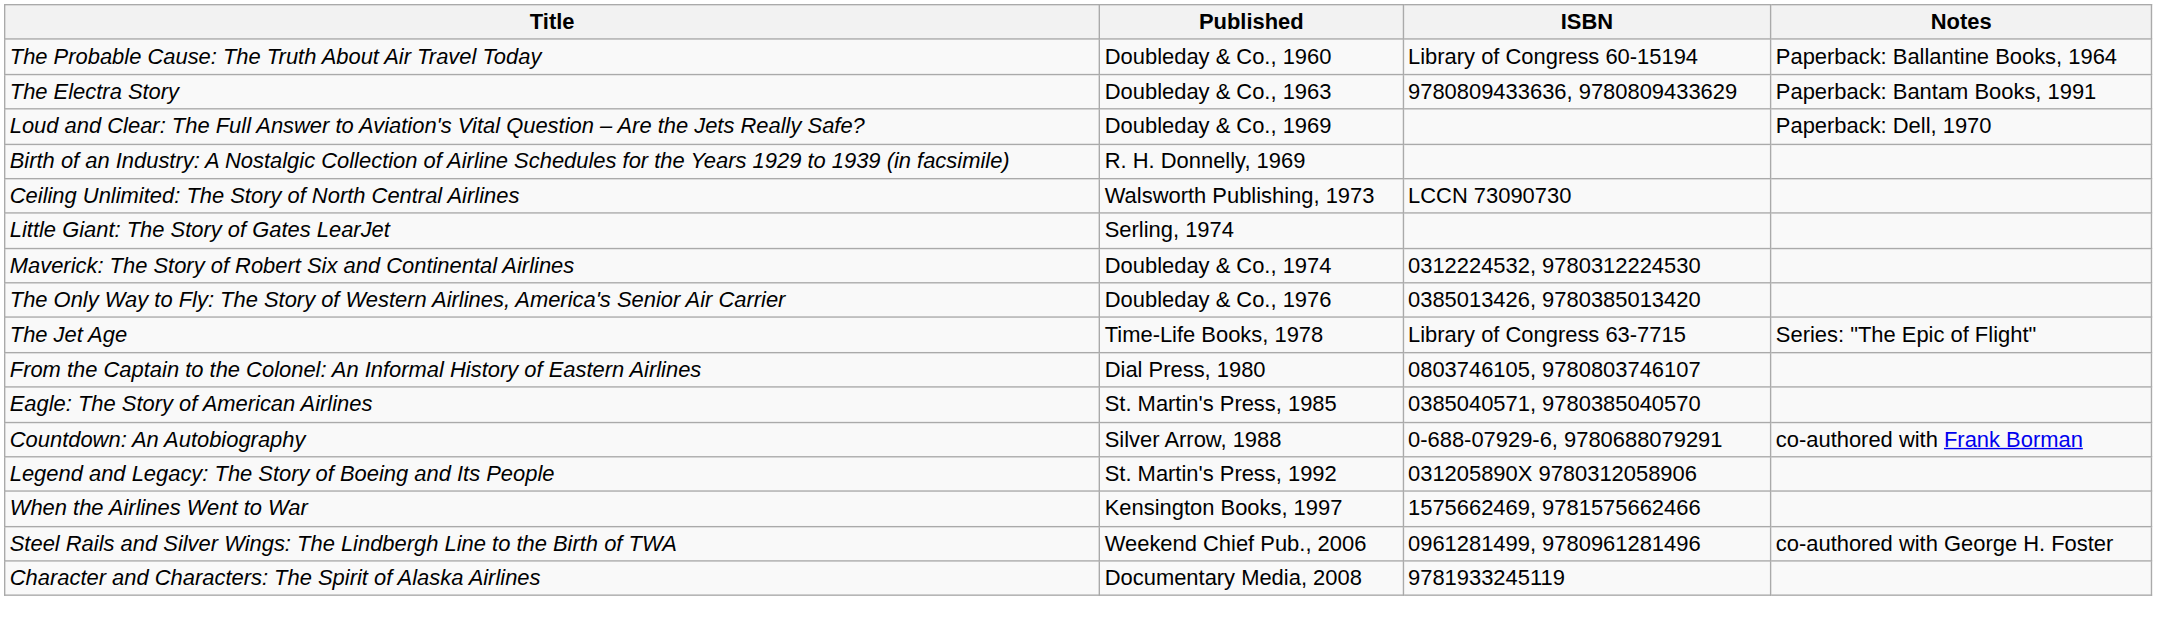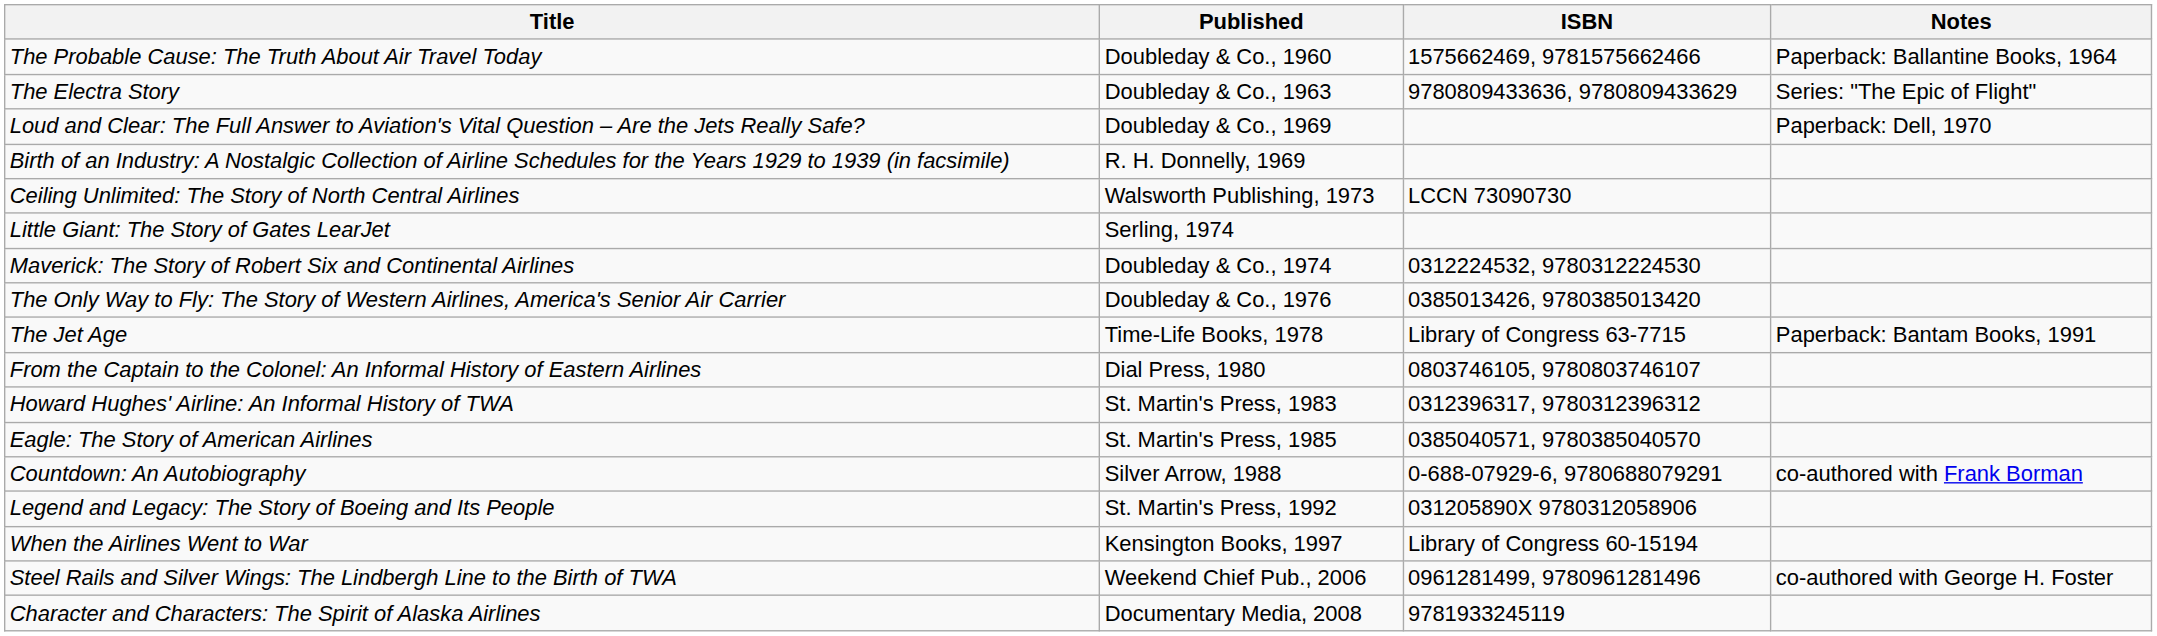 <table class="wikitable" style="width:99%;">
 <tr>
 <th>Title</th>
 <th>Published</th>
 <th>ISBN</th>
 <th>Notes</th>
 </tr>
 <tr>
 <td><em>The Probable Cause: The Truth About Air Travel Today</em></td>
 <td>Doubleday & Co., 1960</td>
-<td>Library of Congress 60-15194</td>
+<td>1575662469, 9781575662466</td>
 <td>Paperback: Ballantine Books, 1964</td>
 </tr>
 <tr>
 <td><em>The Electra Story</em></td>
 <td>Doubleday & Co., 1963</td>
 <td>9780809433636, 9780809433629</td>
-<td>Paperback: Bantam Books, 1991</td>
+<td>Series: "The Epic of Flight"</td>
 </tr>
 <tr>
 <td><em>Loud and Clear: The Full Answer to Aviation's Vital Question – Are the Jets Really Safe?</em></td>
 <td>Doubleday & Co., 1969</td>
 <td></td>
 <td>Paperback: Dell, 1970</td>
 </tr>
 <tr>
 <td><em>Birth of an Industry: A Nostalgic Collection of Airline Schedules for the Years 1929 to 1939 (in facsimile)</em></td>
 <td>R. H. Donnelly, 1969</td>
 <td></td>
 <td></td>
 </tr>
 <tr>
 <td><em>Ceiling Unlimited: The Story of North Central Airlines</em></td>
 <td>Walsworth Publishing, 1973</td>
 <td>LCCN 73090730</td>
 <td></td>
 </tr>
 <tr>
 <td><em>Little Giant: The Story of Gates LearJet</em></td>
 <td>Serling, 1974</td>
 <td></td>
 <td></td>
 </tr>
 <tr>
 <td><em>Maverick: The Story of Robert Six and Continental Airlines</em></td>
 <td>Doubleday & Co., 1974</td>
 <td>0312224532, 9780312224530</td>
 <td></td>
 </tr>
 <tr>
 <td><em>The Only Way to Fly: The Story of Western Airlines, America's Senior Air Carrier</em></td>
 <td>Doubleday & Co., 1976</td>
 <td>0385013426, 9780385013420</td>
 <td></td>
 </tr>
 <tr>
 <td><em>The Jet Age</em></td>
 <td>Time-Life Books, 1978</td>
 <td>Library of Congress 63-7715</td>
-<td>Series: "The Epic of Flight"</td>
+<td>Paperback: Bantam Books, 1991</td>
 </tr>
 <tr>
 <td><em>From the Captain to the Colonel: An Informal History of Eastern Airlines</em></td>
 <td>Dial Press, 1980</td>
 <td>0803746105, 9780803746107</td>
+<td></td>
+</tr>
+<tr>
+<td><em>Howard Hughes' Airline: An Informal History of TWA</em></td>
+<td>St. Martin's Press, 1983</td>
+<td>0312396317, 9780312396312</td>
 <td></td>
 </tr>
 <tr>
 <td><em>Eagle: The Story of American Airlines</em></td>
 <td>St. Martin's Press, 1985</td>
 <td>0385040571, 9780385040570</td>
 <td></td>
 </tr>
 <tr>
 <td><em>Countdown: An Autobiography</em></td>
 <td>Silver Arrow, 1988</td>
 <td>0-688-07929-6, 9780688079291</td>
 <td>co-authored with <a href='#'>Frank Borman</a></td>
 </tr>
 <tr>
 <td><em>Legend and Legacy: The Story of Boeing and Its People</em></td>
 <td>St. Martin's Press, 1992</td>
 <td>031205890X 9780312058906</td>
 <td></td>
 </tr>
 <tr>
 <td><em>When the Airlines Went to War</em></td>
 <td>Kensington Books, 1997</td>
-<td>1575662469, 9781575662466</td>
+<td>Library of Congress 60-15194</td>
 <td></td>
 </tr>
 <tr>
 <td><em>Steel Rails and Silver Wings: The Lindbergh Line to the Birth of TWA</em></td>
 <td>Weekend Chief Pub., 2006</td>
 <td>0961281499, 9780961281496</td>
 <td>co-authored with George H. Foster</td>
 </tr>
 <tr>
 <td><em>Character and Characters: The Spirit of Alaska Airlines</em></td>
 <td>Documentary Media, 2008</td>
 <td>9781933245119</td>
 <td></td>
 </tr>
 </table>
